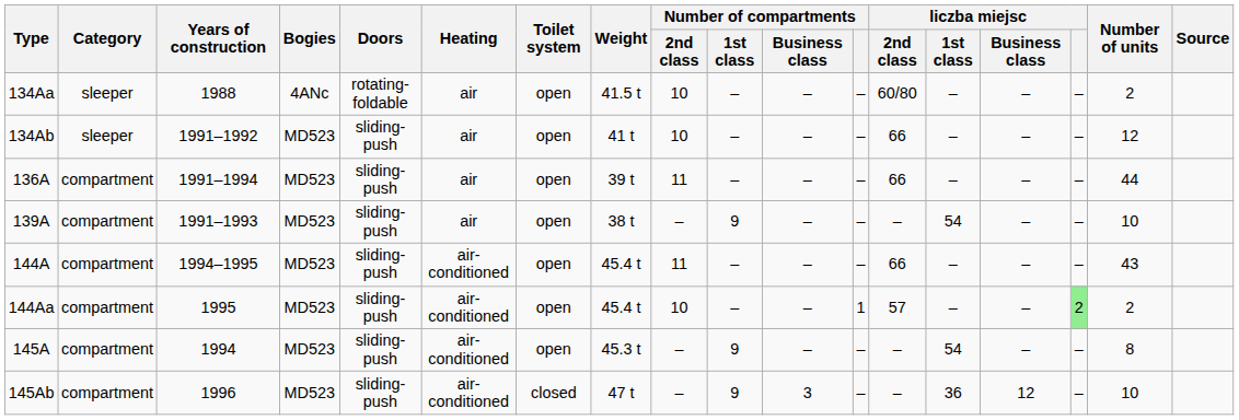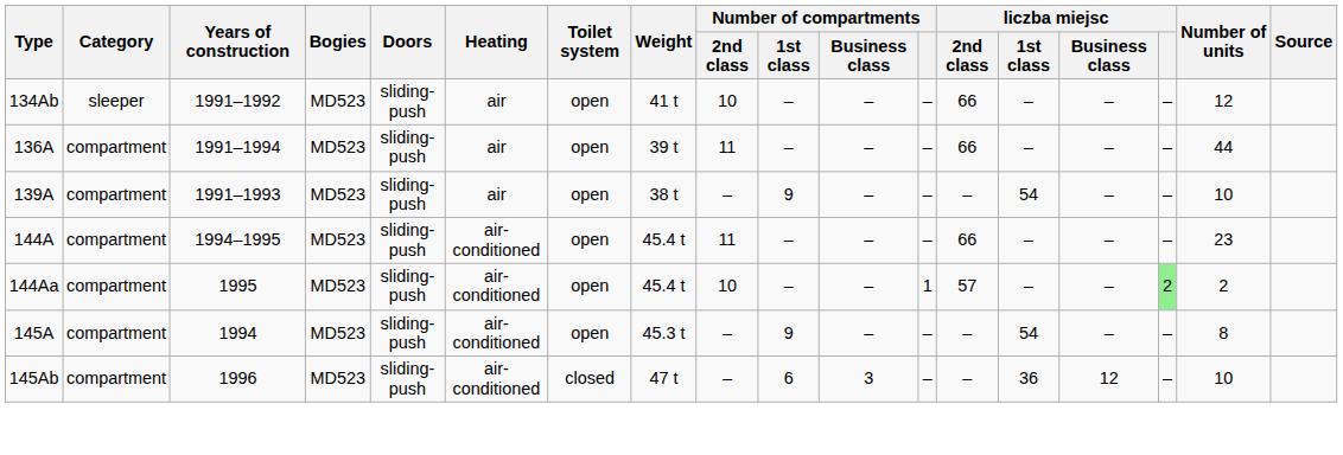 <table class="wikitable sortable" style="text-align:center">
 <tr>
 <th rowspan="2">Type</th>
 <th rowspan="2">Category</th>
 <th rowspan="2">Years of construction</th>
 <th rowspan="2">Bogies</th>
 <th rowspan="2">Doors</th>
 <th rowspan="2">Heating</th>
 <th rowspan="2">Toilet system</th>
 <th rowspan="2">Weight</th>
 <th colspan="4">Number of compartments</th>
 <th colspan="4">liczba miejsc</th>
 <th rowspan="2">Number of units</th>
 <th rowspan="2" class="unsortable">Source</th>
 </tr>
 <tr>
 <th>2nd class</th>
 <th>1st class</th>
 <th>Business class</th>
 <th></th>
 <th>2nd class</th>
 <th>1st class</th>
 <th>Business class</th>
 <th></th>
-</tr>
-<tr>
-<td>134Aa</td>
-<td>sleeper</td>
-<td>1988</td>
-<td>4ANc</td>
-<td>rotating-foldable</td>
-<td>air</td>
-<td>open</td>
-<td>41.5 t</td>
-<td>10</td>
-<td>–</td>
-<td>–</td>
-<td>–</td>
-<td>60/80</td>
-<td>–</td>
-<td>–</td>
-<td>–</td>
-<td>2</td>
-<td></td>
 </tr>
 <tr>
 <td>134Ab</td>
 <td>sleeper</td>
 <td>1991–1992</td>
 <td>MD523</td>
 <td>sliding-push</td>
 <td>air</td>
 <td>open</td>
 <td>41 t</td>
 <td>10</td>
 <td>–</td>
 <td>–</td>
 <td>–</td>
 <td>66</td>
 <td>–</td>
 <td>–</td>
 <td>–</td>
 <td>12</td>
 <td></td>
 </tr>
 <tr>
 <td>136A</td>
 <td>compartment</td>
 <td>1991–1994</td>
 <td>MD523</td>
 <td>sliding-push</td>
 <td>air</td>
 <td>open</td>
 <td>39 t</td>
 <td>11</td>
 <td>–</td>
 <td>–</td>
 <td>–</td>
 <td>66</td>
 <td>–</td>
 <td>–</td>
 <td>–</td>
 <td>44</td>
 <td></td>
 </tr>
 <tr>
 <td>139A</td>
 <td>compartment</td>
 <td>1991–1993</td>
 <td>MD523</td>
 <td>sliding-push</td>
 <td>air</td>
 <td>open</td>
 <td>38 t</td>
 <td>–</td>
 <td>9</td>
 <td>–</td>
 <td>–</td>
 <td>–</td>
 <td>54</td>
 <td>–</td>
 <td>–</td>
 <td>10</td>
 <td></td>
 </tr>
 <tr>
 <td>144A</td>
 <td>compartment</td>
 <td>1994–1995</td>
 <td>MD523</td>
 <td>sliding-push</td>
 <td>air-conditioned</td>
 <td>open</td>
 <td>45.4 t</td>
 <td>11</td>
 <td>–</td>
 <td>–</td>
 <td>–</td>
 <td>66</td>
 <td>–</td>
 <td>–</td>
 <td>–</td>
-<td>43</td>
+<td>23</td>
 <td></td>
 </tr>
 <tr>
 <td>144Aa</td>
 <td>compartment</td>
 <td>1995</td>
 <td>MD523</td>
 <td>sliding-push</td>
 <td>air-conditioned</td>
 <td>open</td>
 <td>45.4 t</td>
 <td>10</td>
 <td>–</td>
 <td>–</td>
 <td>1</td>
 <td>57</td>
 <td>–</td>
 <td>–</td>
 <td style="background: lightgreen;">2</td>
 <td>2</td>
 <td></td>
 </tr>
 <tr>
 <td>145A</td>
 <td>compartment</td>
 <td>1994</td>
 <td>MD523</td>
 <td>sliding-push</td>
 <td>air-conditioned</td>
 <td>open</td>
 <td>45.3 t</td>
 <td>–</td>
 <td>9</td>
 <td>–</td>
 <td>–</td>
 <td>–</td>
 <td>54</td>
 <td>–</td>
 <td>–</td>
 <td>8</td>
 <td></td>
 </tr>
 <tr>
 <td>145Ab</td>
 <td>compartment</td>
 <td>1996</td>
 <td>MD523</td>
 <td>sliding-push</td>
 <td>air-conditioned</td>
 <td>closed</td>
 <td>47 t</td>
 <td>–</td>
-<td>9</td>
+<td>6</td>
 <td>3</td>
 <td>–</td>
 <td>–</td>
 <td>36</td>
 <td>12</td>
 <td>–</td>
 <td>10</td>
 <td></td>
 </tr>
 </table>
